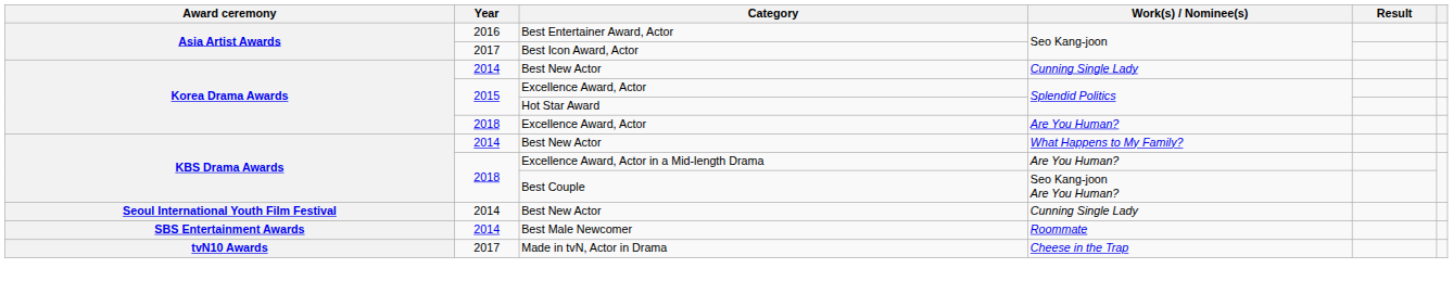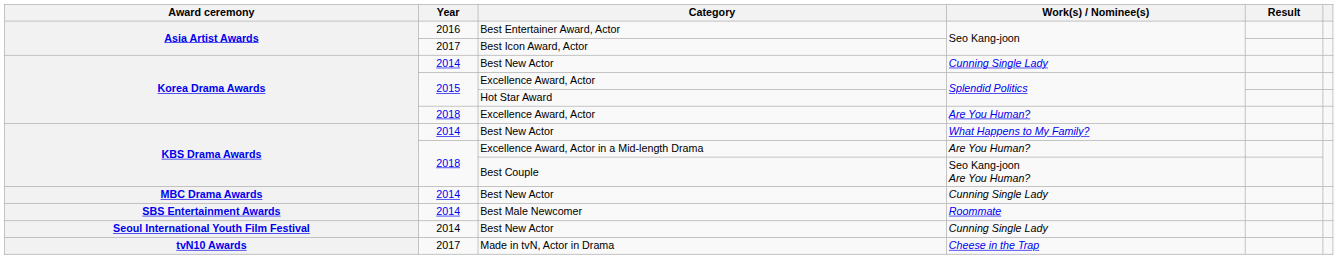 <table class="wikitable sortable plainrowheaders" style="width: 100%;">
 <tr>
 <th scope="col">Award ceremony</th>
 <th scope="col">Year</th>
 <th scope="col">Category</th>
 <th scope="col">Work(s) / Nominee(s)</th>
 <th scope="col">Result</th>
 <th scope="col" class="unsortable"></th>
 </tr>
 <tr>
 <th scope="row" rowspan="2"><a href='#'>Asia Artist Awards</a></th>
 <td align="center">2016</td>
 <td>Best Entertainer Award, Actor</td>
 <td rowspan="2">Seo Kang-joon</td>
 <td></td>
 <td></td>
 </tr>
 <tr>
 <td align="center">2017</td>
 <td>Best Icon Award, Actor</td>
 <td></td>
 <td></td>
 </tr>
 <tr>
 <th scope="row" rowspan="4"><a href='#'>Korea Drama Awards</a></th>
 <td align="center"><a href='#'>2014</a></td>
 <td>Best New Actor</td>
 <td><em><a href='#'>Cunning Single Lady</a></em></td>
 <td></td>
 <td></td>
 </tr>
 <tr>
 <td align="center" rowspan="2"><a href='#'>2015</a></td>
 <td>Excellence Award, Actor</td>
 <td rowspan="2"><em><a href='#'>Splendid Politics</a></em></td>
 <td></td>
 <td></td>
 </tr>
 <tr>
 <td>Hot Star Award</td>
 <td></td>
 <td></td>
 </tr>
 <tr>
 <td align="center"><a href='#'>2018</a></td>
 <td>Excellence Award, Actor</td>
 <td><em><a href='#'>Are You Human?</a></em></td>
 <td></td>
 <td></td>
 </tr>
 <tr>
 <th scope="row" rowspan="3"><a href='#'>KBS Drama Awards</a></th>
 <td align="center"><a href='#'>2014</a></td>
 <td>Best New Actor</td>
 <td><em><a href='#'>What Happens to My Family?</a></em></td>
 <td></td>
 <td></td>
 </tr>
 <tr>
 <td align="center" rowspan="2"><a href='#'>2018</a></td>
 <td>Excellence Award, Actor in a Mid-length Drama</td>
 <td><em>Are You Human?</em></td>
 <td></td>
 <td rowspan="2"></td>
 </tr>
 <tr>
 <td>Best Couple</td>
 <td>Seo Kang-joon <br><em>Are You Human?</em></td>
 <td></td>
 </tr>
 <tr>
-<th scope="row"><a href='#'>Seoul International Youth Film Festival</a></th>
-<td align="center">2014</td>
+<th scope="row"><a href='#'>MBC Drama Awards</a></th>
+<td align="center"><a href='#'>2014</a></td>
 <td>Best New Actor</td>
 <td><em>Cunning Single Lady</em></td>
 <td></td>
 <td></td>
 </tr>
 <tr>
 <th scope="row"><a href='#'>SBS Entertainment Awards</a></th>
 <td align="center"><a href='#'>2014</a></td>
 <td>Best Male Newcomer</td>
 <td><em><a href='#'>Roommate</a></em></td>
 <td></td>
 <td></td>
 </tr>
 <tr>
+<th scope="row"><a href='#'>Seoul International Youth Film Festival</a></th>
+<td align="center">2014</td>
+<td>Best New Actor</td>
+<td><em>Cunning Single Lady</em></td>
+<td></td>
+<td></td>
+</tr>
+<tr>
 <th scope="row"><a href='#'>tvN10 Awards</a></th>
 <td align="center">2017</td>
 <td>Made in tvN, Actor in Drama</td>
 <td><em><a href='#'>Cheese in the Trap</a></em></td>
 <td></td>
 <td></td>
 </tr>
 </table>
